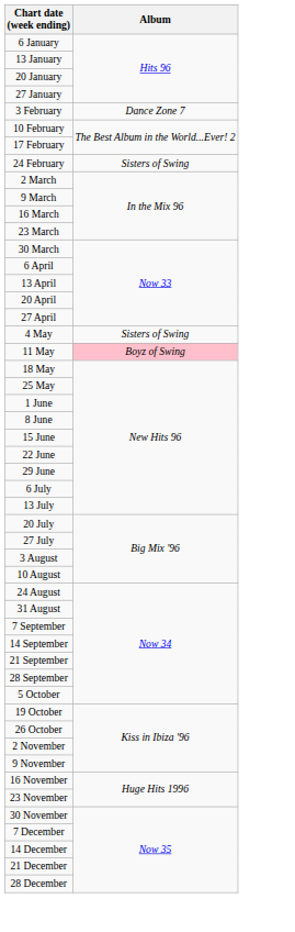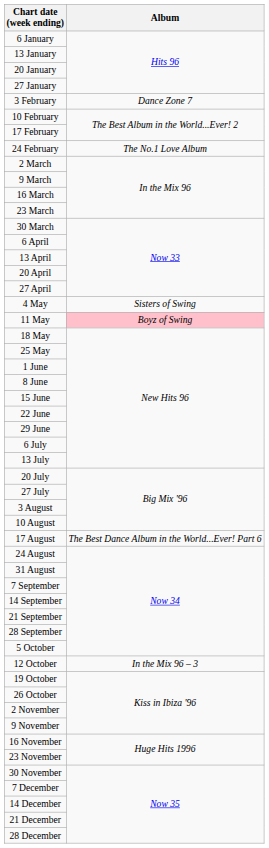 <table class="wikitable" style="font-size:97%; text-align:center;">
 <tr>
 <th>Chart date<br>(week ending)</th>
 <th>Album</th>
 </tr>
 <tr>
 <td>6 January</td>
 <td rowspan="4"><em><a href='#'>Hits 96</a></em></td>
 </tr>
 <tr>
 <td>13 January</td>
 </tr>
 <tr>
 <td>20 January</td>
 </tr>
 <tr>
 <td>27 January</td>
 </tr>
 <tr>
 <td>3 February</td>
 <td><em>Dance Zone 7</em></td>
 </tr>
 <tr>
 <td>10 February</td>
 <td rowspan="2"><em>The Best Album in the World...Ever! 2</em></td>
 </tr>
 <tr>
 <td>17 February</td>
 </tr>
 <tr>
 <td>24 February</td>
-<td><em>Sisters of Swing</em></td>
+<td><em>The No.1 Love Album</em></td>
 </tr>
 <tr>
 <td>2 March</td>
 <td rowspan="4"><em>In the Mix 96</em></td>
 </tr>
 <tr>
 <td>9 March</td>
 </tr>
 <tr>
 <td>16 March</td>
 </tr>
 <tr>
 <td>23 March</td>
 </tr>
 <tr>
 <td>30 March</td>
 <td rowspan="5"><em><a href='#'>Now 33</a></em></td>
 </tr>
 <tr>
 <td>6 April</td>
 </tr>
 <tr>
 <td>13 April</td>
 </tr>
 <tr>
 <td>20 April</td>
 </tr>
 <tr>
 <td>27 April</td>
 </tr>
 <tr>
 <td>4 May</td>
 <td><em>Sisters of Swing</em></td>
 </tr>
 <tr>
 <td>11 May</td>
 <td style="background: pink;"><em>Boyz of Swing</em></td>
 </tr>
 <tr>
 <td>18 May</td>
 <td rowspan="9"><em>New Hits 96</em></td>
 </tr>
 <tr>
 <td>25 May</td>
 </tr>
 <tr>
 <td>1 June</td>
 </tr>
 <tr>
 <td>8 June</td>
 </tr>
 <tr>
 <td>15 June</td>
 </tr>
 <tr>
 <td>22 June</td>
 </tr>
 <tr>
 <td>29 June</td>
 </tr>
 <tr>
 <td>6 July</td>
 </tr>
 <tr>
 <td>13 July</td>
 </tr>
 <tr>
 <td>20 July</td>
 <td rowspan="4"><em>Big Mix '96</em></td>
 </tr>
 <tr>
 <td>27 July</td>
 </tr>
 <tr>
 <td>3 August</td>
 </tr>
 <tr>
 <td>10 August</td>
 </tr>
 <tr>
+<td>17 August</td>
+<td><em>The Best Dance Album in the World...Ever! Part 6</em></td>
+</tr>
+<tr>
 <td>24 August</td>
 <td rowspan="7"><em><a href='#'>Now 34</a></em></td>
 </tr>
 <tr>
 <td>31 August</td>
 </tr>
 <tr>
 <td>7 September</td>
 </tr>
 <tr>
 <td>14 September</td>
 </tr>
 <tr>
 <td>21 September</td>
 </tr>
 <tr>
 <td>28 September</td>
 </tr>
 <tr>
 <td>5 October</td>
+</tr>
+<tr>
+<td>12 October</td>
+<td><em>In the Mix 96 – 3</em></td>
 </tr>
 <tr>
 <td>19 October</td>
 <td rowspan="4"><em>Kiss in Ibiza '96</em></td>
 </tr>
 <tr>
 <td>26 October</td>
 </tr>
 <tr>
 <td>2 November</td>
 </tr>
 <tr>
 <td>9 November</td>
 </tr>
 <tr>
 <td>16 November</td>
 <td rowspan="2"><em>Huge Hits 1996</em></td>
 </tr>
 <tr>
 <td>23 November</td>
 </tr>
 <tr>
 <td>30 November</td>
 <td rowspan="5"><em><a href='#'>Now 35</a></em></td>
 </tr>
 <tr>
 <td>7 December</td>
 </tr>
 <tr>
 <td>14 December</td>
 </tr>
 <tr>
 <td>21 December</td>
 </tr>
 <tr>
 <td>28 December</td>
 </tr>
 </table>
